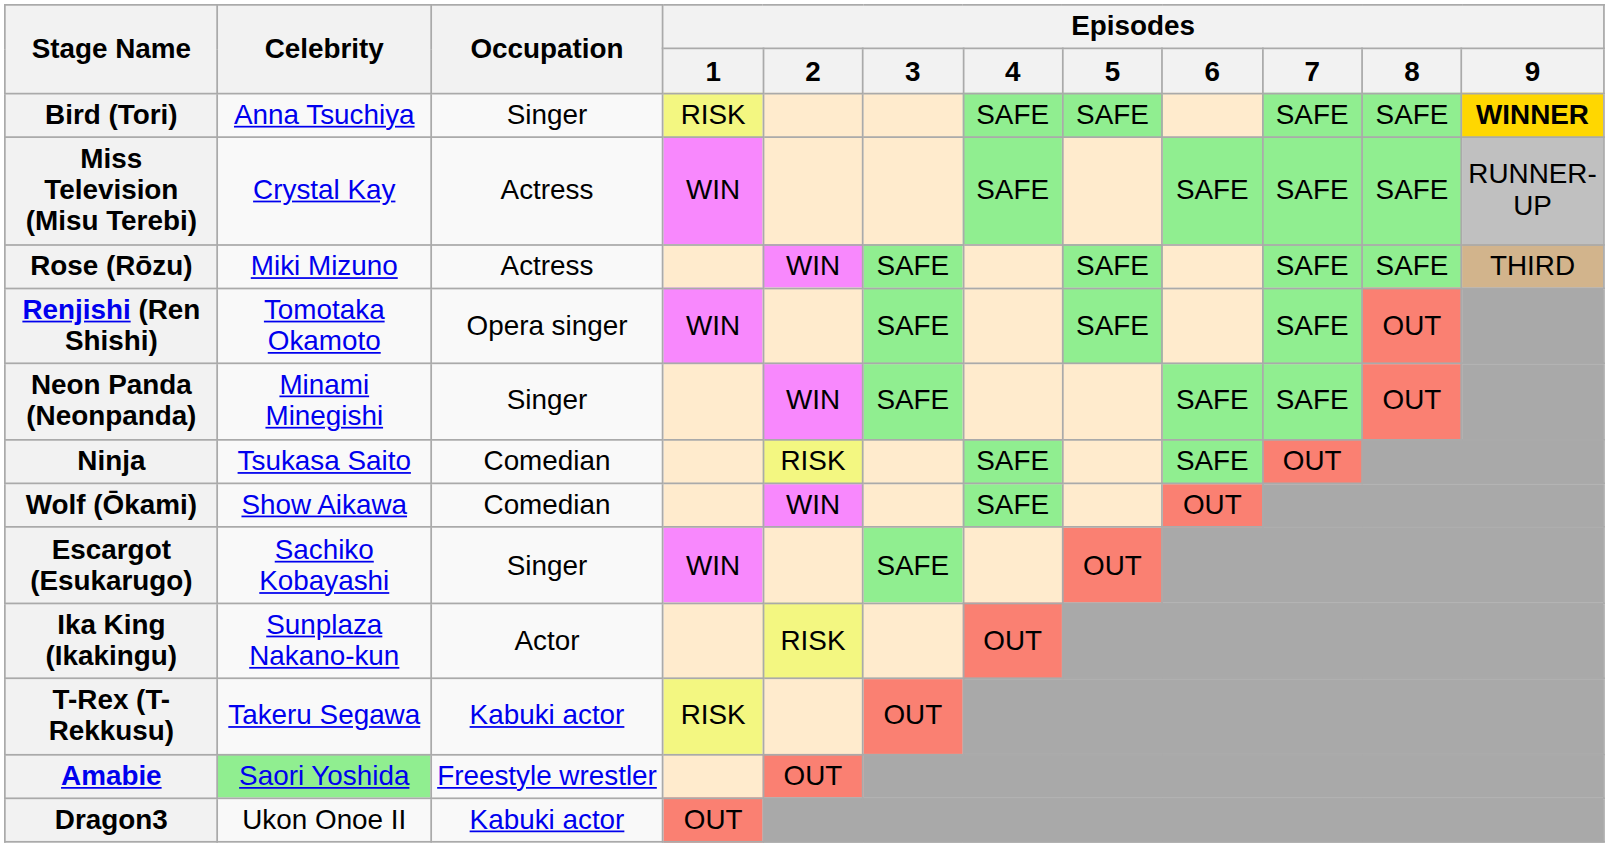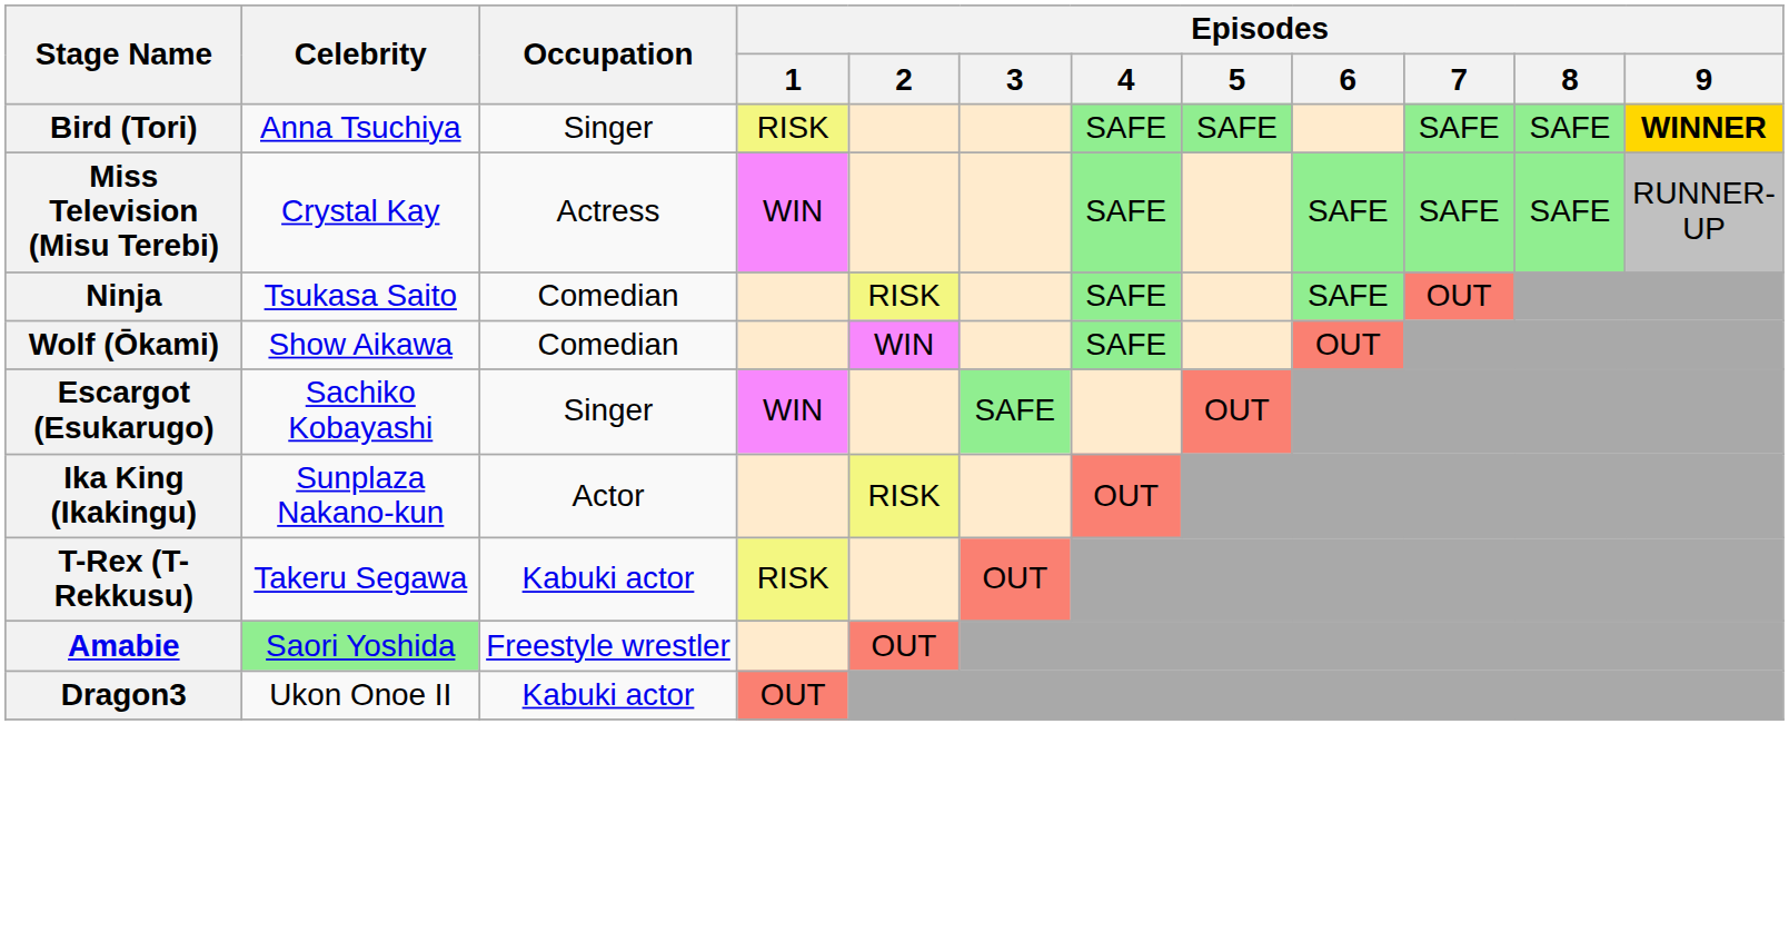 <table class="wikitable" style="text-align:center; ">
 <tr>
 <th rowspan=2 width=115>Stage Name</th>
 <th rowspan=2 width=115>Celebrity</th>
 <th rowspan=2>Occupation</th>
 <th colspan=9>Episodes</th>
 </tr>
 <tr>
 <th width=50>1</th>
 <th width=50>2</th>
 <th width=50>3</th>
 <th width=50>4</th>
 <th width=50>5</th>
 <th width=50>6</th>
 <th width=50>7</th>
 <th width=50>8</th>
 <th width=50>9</th>
 </tr>
 <tr>
 <th>Bird (Tori)</th>
 <td><a href='#'>Anna Tsuchiya</a></td>
 <td>Singer</td>
 <td bgcolor="#F3F781">RISK</td>
 <td bgcolor="#FFEBCD"></td>
 <td bgcolor="#FFEBCD"></td>
 <td bgcolor="lightgreen">SAFE</td>
 <td bgcolor="lightgreen">SAFE</td>
 <td bgcolor="#FFEBCD"></td>
 <td bgcolor="lightgreen">SAFE</td>
 <td bgcolor="lightgreen">SAFE</td>
 <td bgcolor=gold><strong>WINNER</strong></td>
 </tr>
 <tr>
 <th>Miss Television <br> (Misu Terebi)</th>
 <td><a href='#'>Crystal Kay</a></td>
 <td>Actress</td>
 <td bgcolor=#F888FD>WIN</td>
 <td bgcolor="#FFEBCD"></td>
 <td bgcolor="#FFEBCD"></td>
 <td bgcolor="lightgreen">SAFE</td>
 <td bgcolor="#FFEBCD"></td>
 <td bgcolor="lightgreen">SAFE</td>
 <td bgcolor="lightgreen">SAFE</td>
 <td bgcolor="lightgreen">SAFE</td>
 <td bgcolor=silver>RUNNER-UP</td>
-</tr>
-<tr>
-<th>Rose (Rōzu)</th>
-<td><a href='#'>Miki Mizuno</a></td>
-<td>Actress</td>
-<td bgcolor="#FFEBCD"></td>
-<td bgcolor=#F888FD>WIN</td>
-<td bgcolor="lightgreen">SAFE</td>
-<td bgcolor="#FFEBCD"></td>
-<td bgcolor="lightgreen">SAFE</td>
-<td bgcolor="#FFEBCD"></td>
-<td bgcolor="lightgreen">SAFE</td>
-<td bgcolor="lightgreen">SAFE</td>
-<td bgcolor=tan>THIRD</td>
-</tr>
-<tr>
-<th><a href='#'>Renjishi</a> (Ren Shishi)</th>
-<td><a href='#'>Tomotaka Okamoto</a></td>
-<td>Opera singer</td>
-<td bgcolor=#F888FD>WIN</td>
-<td bgcolor="#FFEBCD"></td>
-<td bgcolor="lightgreen">SAFE</td>
-<td bgcolor="#FFEBCD"></td>
-<td bgcolor="lightgreen">SAFE</td>
-<td bgcolor="#FFEBCD"></td>
-<td bgcolor="lightgreen">SAFE</td>
-<td bgcolor=salmon>OUT</td>
-<td bgcolor=darkgrey colspan="1"></td>
-</tr>
-<tr>
-<th>Neon Panda (Neonpanda)</th>
-<td><a href='#'>Minami Minegishi</a></td>
-<td>Singer</td>
-<td bgcolor="#FFEBCD"></td>
-<td bgcolor=#F888FD>WIN</td>
-<td bgcolor="lightgreen">SAFE</td>
-<td bgcolor="#FFEBCD"></td>
-<td bgcolor="#FFEBCD"></td>
-<td bgcolor="lightgreen">SAFE</td>
-<td bgcolor="lightgreen">SAFE</td>
-<td bgcolor=salmon>OUT</td>
-<td bgcolor=darkgrey colspan="1"></td>
 </tr>
 <tr>
 <th>Ninja</th>
 <td><a href='#'>Tsukasa Saito</a></td>
 <td>Comedian</td>
 <td bgcolor="#FFEBCD"></td>
 <td bgcolor=#F3F781>RISK</td>
 <td bgcolor="#FFEBCD"></td>
 <td bgcolor="lightgreen">SAFE</td>
 <td bgcolor="#FFEBCD"></td>
 <td bgcolor="lightgreen">SAFE</td>
 <td bgcolor=salmon>OUT</td>
 <td bgcolor=darkgrey colspan="2"></td>
 </tr>
 <tr>
 <th>Wolf (Ōkami)</th>
 <td><a href='#'>Show Aikawa</a></td>
 <td>Comedian</td>
 <td bgcolor="#FFEBCD"></td>
 <td bgcolor=#F888FD>WIN</td>
 <td bgcolor="#FFEBCD"></td>
 <td bgcolor="lightgreen">SAFE</td>
 <td bgcolor="#FFEBCD"></td>
 <td bgcolor=salmon>OUT</td>
 <td bgcolor=darkgrey colspan="3"></td>
 </tr>
 <tr>
 <th>Escargot (Esukarugo)</th>
 <td><a href='#'>Sachiko Kobayashi</a></td>
 <td>Singer</td>
 <td bgcolor=#F888FD>WIN</td>
 <td bgcolor="#FFEBCD"></td>
 <td bgcolor="lightgreen">SAFE</td>
 <td bgcolor="#FFEBCD"></td>
 <td bgcolor=salmon>OUT</td>
 <td bgcolor=darkgrey colspan="4"></td>
 </tr>
 <tr>
 <th>Ika King (Ikakingu)</th>
 <td><a href='#'>Sunplaza Nakano-kun</a></td>
 <td>Actor</td>
 <td bgcolor="#FFEBCD"></td>
 <td bgcolor="#F3F781">RISK</td>
 <td bgcolor="#FFEBCD"></td>
 <td bgcolor=salmon>OUT</td>
 <td bgcolor=darkgrey colspan="5"></td>
 </tr>
 <tr>
 <th>T-Rex (T-Rekkusu)</th>
 <td><a href='#'>Takeru Segawa</a></td>
 <td><a href='#'>Kabuki actor</a></td>
 <td bgcolor=#F3F781>RISK</td>
 <td bgcolor="#FFEBCD"></td>
 <td bgcolor=salmon>OUT</td>
 <td bgcolor=darkgrey colspan="6"></td>
 </tr>
 <tr>
 <th><a href='#'>Amabie</a></th>
 <td style="background: lightgreen;"><a href='#'>Saori Yoshida</a></td>
 <td><a href='#'>Freestyle wrestler</a></td>
 <td bgcolor="#FFEBCD"></td>
 <td bgcolor=salmon>OUT</td>
 <td bgcolor=darkgrey colspan="7"></td>
 </tr>
 <tr>
 <th>Dragon3</th>
 <td>Ukon Onoe II</td>
 <td><a href='#'>Kabuki actor</a></td>
 <td bgcolor=salmon>OUT</td>
 <td bgcolor=darkgrey colspan="8"></td>
 </tr>
 </table>
